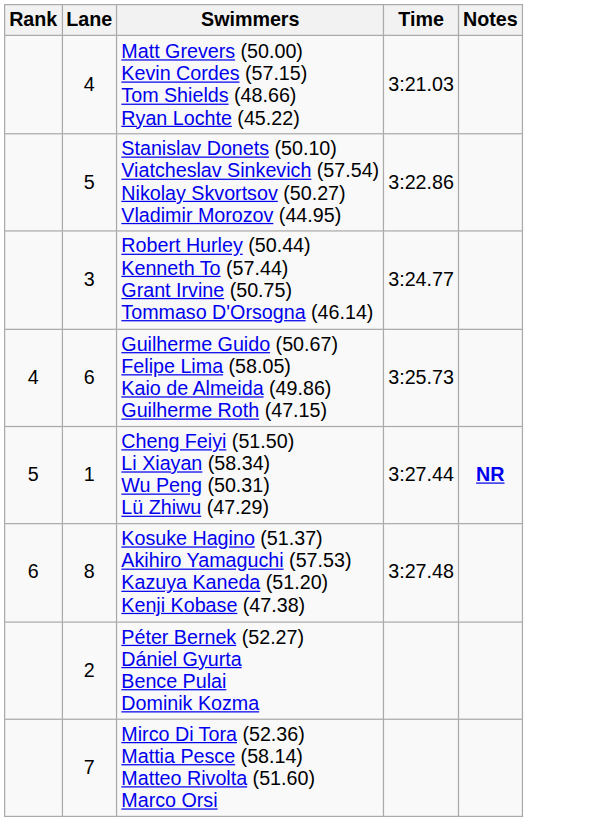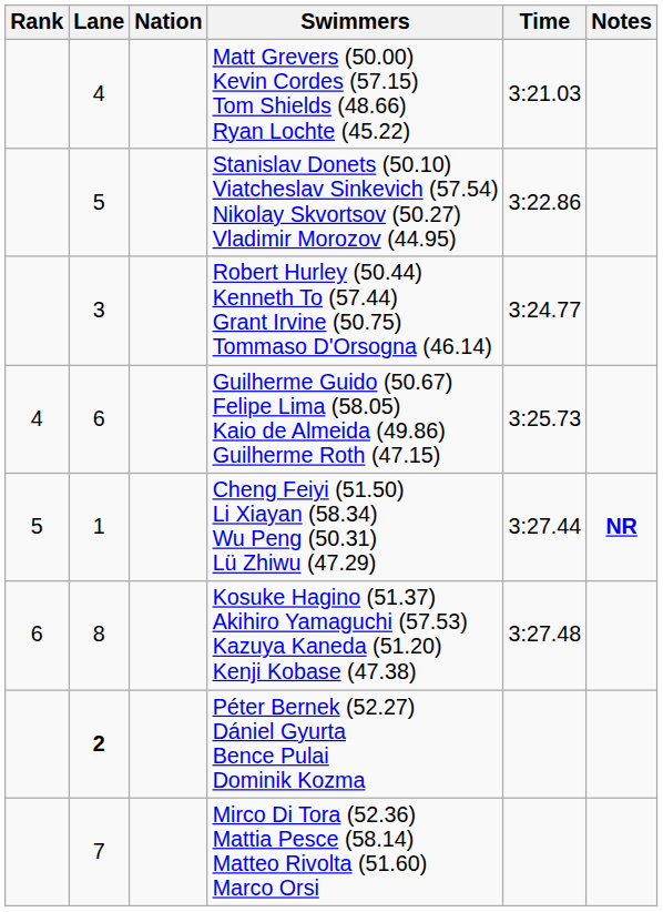 <table class="wikitable sortable" style="text-align:center">
 <tr>
 <th>Rank</th>
 <th>Lane</th>
+<th>Nation</th>
 <th>Swimmers</th>
 <th>Time</th>
 <th>Notes</th>
 </tr>
 <tr>
 <td></td>
 <td>4</td>
+<td align=left></td>
 <td align=left><a href='#'>Matt Grevers</a> (50.00)<br><a href='#'>Kevin Cordes</a> (57.15)<br><a href='#'>Tom Shields</a> (48.66)<br><a href='#'>Ryan Lochte</a> (45.22)</td>
 <td>3:21.03</td>
 <td></td>
 </tr>
 <tr>
 <td></td>
 <td>5</td>
+<td align=left></td>
 <td align=left><a href='#'>Stanislav Donets</a> (50.10)<br><a href='#'>Viatcheslav Sinkevich</a> (57.54)<br><a href='#'>Nikolay Skvortsov</a> (50.27)<br><a href='#'>Vladimir Morozov</a> (44.95)</td>
 <td>3:22.86</td>
 <td></td>
 </tr>
 <tr>
 <td></td>
 <td>3</td>
+<td align=left></td>
 <td align=left><a href='#'>Robert Hurley</a> (50.44)<br><a href='#'>Kenneth To</a> (57.44)<br><a href='#'>Grant Irvine</a> (50.75)<br><a href='#'>Tommaso D'Orsogna</a> (46.14)</td>
 <td>3:24.77</td>
 <td></td>
 </tr>
 <tr>
 <td>4</td>
 <td>6</td>
+<td align=left></td>
 <td align=left><a href='#'>Guilherme Guido</a> (50.67)<br><a href='#'>Felipe Lima</a> (58.05)<br><a href='#'>Kaio de Almeida</a> (49.86)<br><a href='#'>Guilherme Roth</a> (47.15)</td>
 <td>3:25.73</td>
 <td></td>
 </tr>
 <tr>
 <td>5</td>
 <td>1</td>
+<td align=left></td>
 <td align=left><a href='#'>Cheng Feiyi</a> (51.50)<br><a href='#'>Li Xiayan</a> (58.34)<br><a href='#'>Wu Peng</a> (50.31)<br><a href='#'>Lü Zhiwu</a> (47.29)</td>
 <td>3:27.44</td>
 <td><strong><a href='#'>NR</a></strong></td>
 </tr>
 <tr>
 <td>6</td>
 <td>8</td>
+<td align=left></td>
 <td align=left><a href='#'>Kosuke Hagino</a> (51.37)<br><a href='#'>Akihiro Yamaguchi</a> (57.53)<br><a href='#'>Kazuya Kaneda</a> (51.20)<br><a href='#'>Kenji Kobase</a> (47.38)</td>
 <td>3:27.48</td>
 <td></td>
 </tr>
 <tr>
 <td></td>
-<td>2</td>
+<td><strong>2</strong></td>
+<td align=left></td>
 <td align=left><a href='#'>Péter Bernek</a> (52.27)<br><a href='#'>Dániel Gyurta</a><br><a href='#'>Bence Pulai</a><br><a href='#'>Dominik Kozma</a></td>
 <td></td>
 <td></td>
 </tr>
 <tr>
 <td></td>
 <td>7</td>
+<td align=left></td>
 <td align=left><a href='#'>Mirco Di Tora</a> (52.36)<br><a href='#'>Mattia Pesce</a> (58.14)<br><a href='#'>Matteo Rivolta</a> (51.60)<br><a href='#'>Marco Orsi</a></td>
 <td></td>
 <td></td>
 </tr>
 </table>
